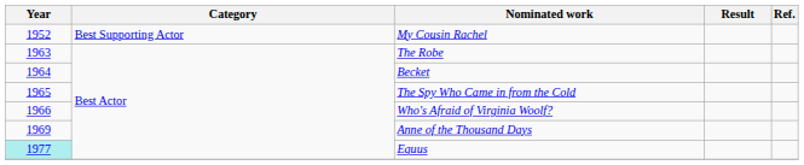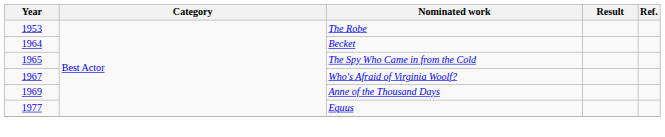 <table class=wikitable>
 <tr>
 <th scope="col" style="width:5em;">Year</th>
 <th scope="col" style="width:26em;">Category</th>
 <th scope="col" style="width:25em;">Nominated work</th>
 <th scope="col" style="width:5em;">Result</th>
 <th>Ref.</th>
 </tr>
 <tr>
-<td style="text-align:center;"><a href='#'>1952</a></td>
-<td><a href='#'>Best Supporting Actor</a></td>
-<td><em><a href='#'>My Cousin Rachel</a></em></td>
-<td></td>
-<td></td>
-</tr>
-<tr>
-<td style="text-align:center;"><a href='#'>1963</a></td>
+<td style="text-align:center;"><a href='#'>1953</a></td>
 <td rowspan="6"><a href='#'>Best Actor</a></td>
 <td><em><a href='#'>The Robe</a></em></td>
 <td></td>
 <td></td>
 </tr>
 <tr>
 <td style="text-align:center;"><a href='#'>1964</a></td>
 <td><em><a href='#'>Becket</a></em></td>
 <td></td>
 <td></td>
 </tr>
 <tr>
 <td style="text-align:center;"><a href='#'>1965</a></td>
 <td><em><a href='#'>The Spy Who Came in from the Cold</a></em></td>
 <td></td>
 <td></td>
 </tr>
 <tr>
-<td style="text-align:center;"><a href='#'>1966</a></td>
+<td style="text-align:center;"><a href='#'>1967</a></td>
 <td><em><a href='#'>Who's Afraid of Virginia Woolf?</a></em></td>
 <td></td>
 <td></td>
 </tr>
 <tr>
 <td style="text-align:center;"><a href='#'>1969</a></td>
 <td><em><a href='#'>Anne of the Thousand Days</a></em></td>
 <td></td>
 <td></td>
 </tr>
 <tr>
-<td style="background: paleturquoise; text-align:center;"><a href='#'>1977</a></td>
+<td style="text-align:center;"><a href='#'>1977</a></td>
 <td><em><a href='#'>Equus</a></em></td>
 <td></td>
 <td></td>
 </tr>
 <tr>
 </tr>
 </table>
